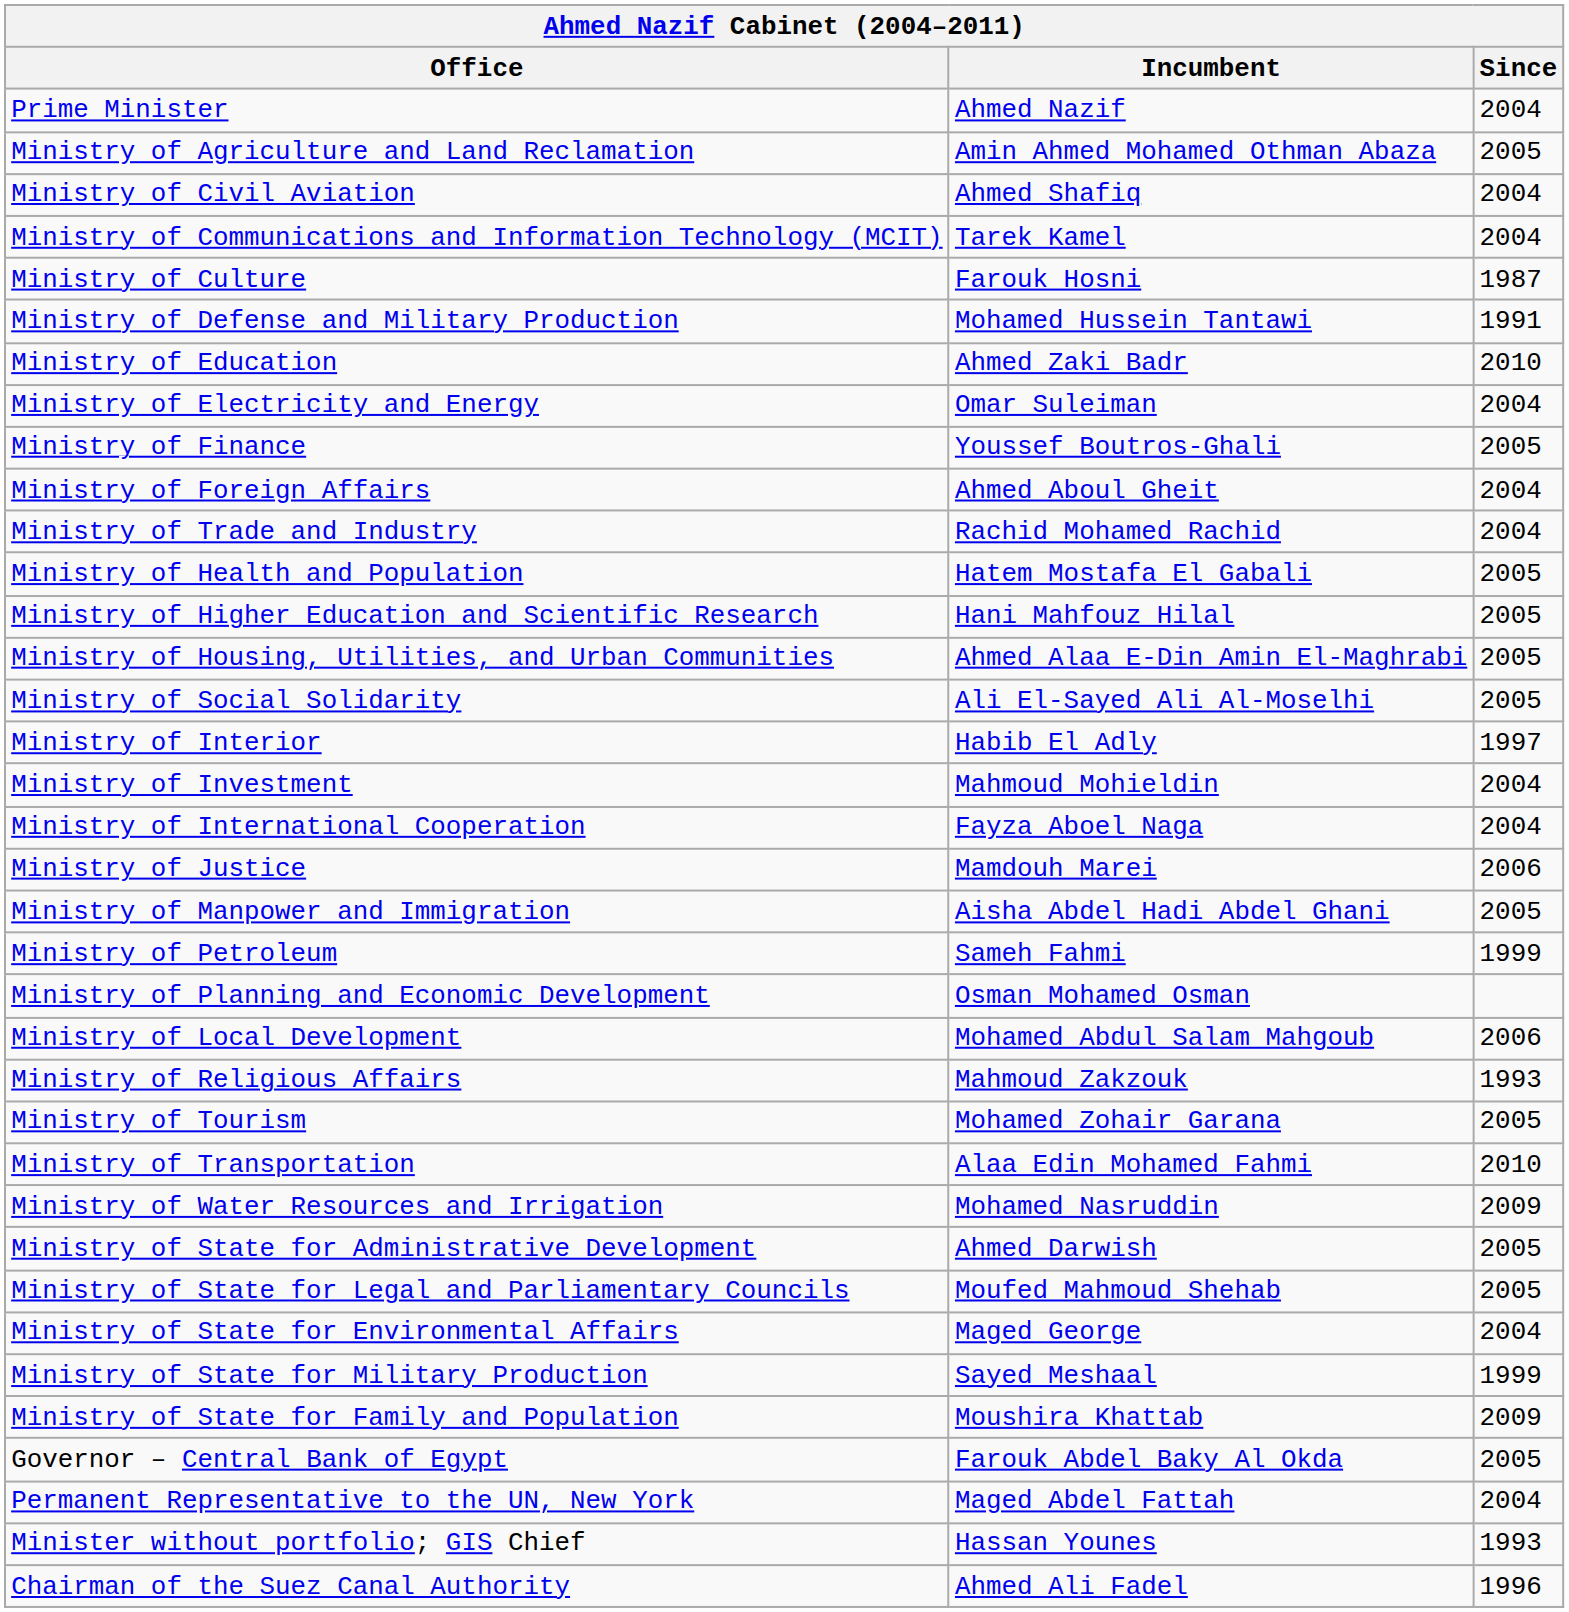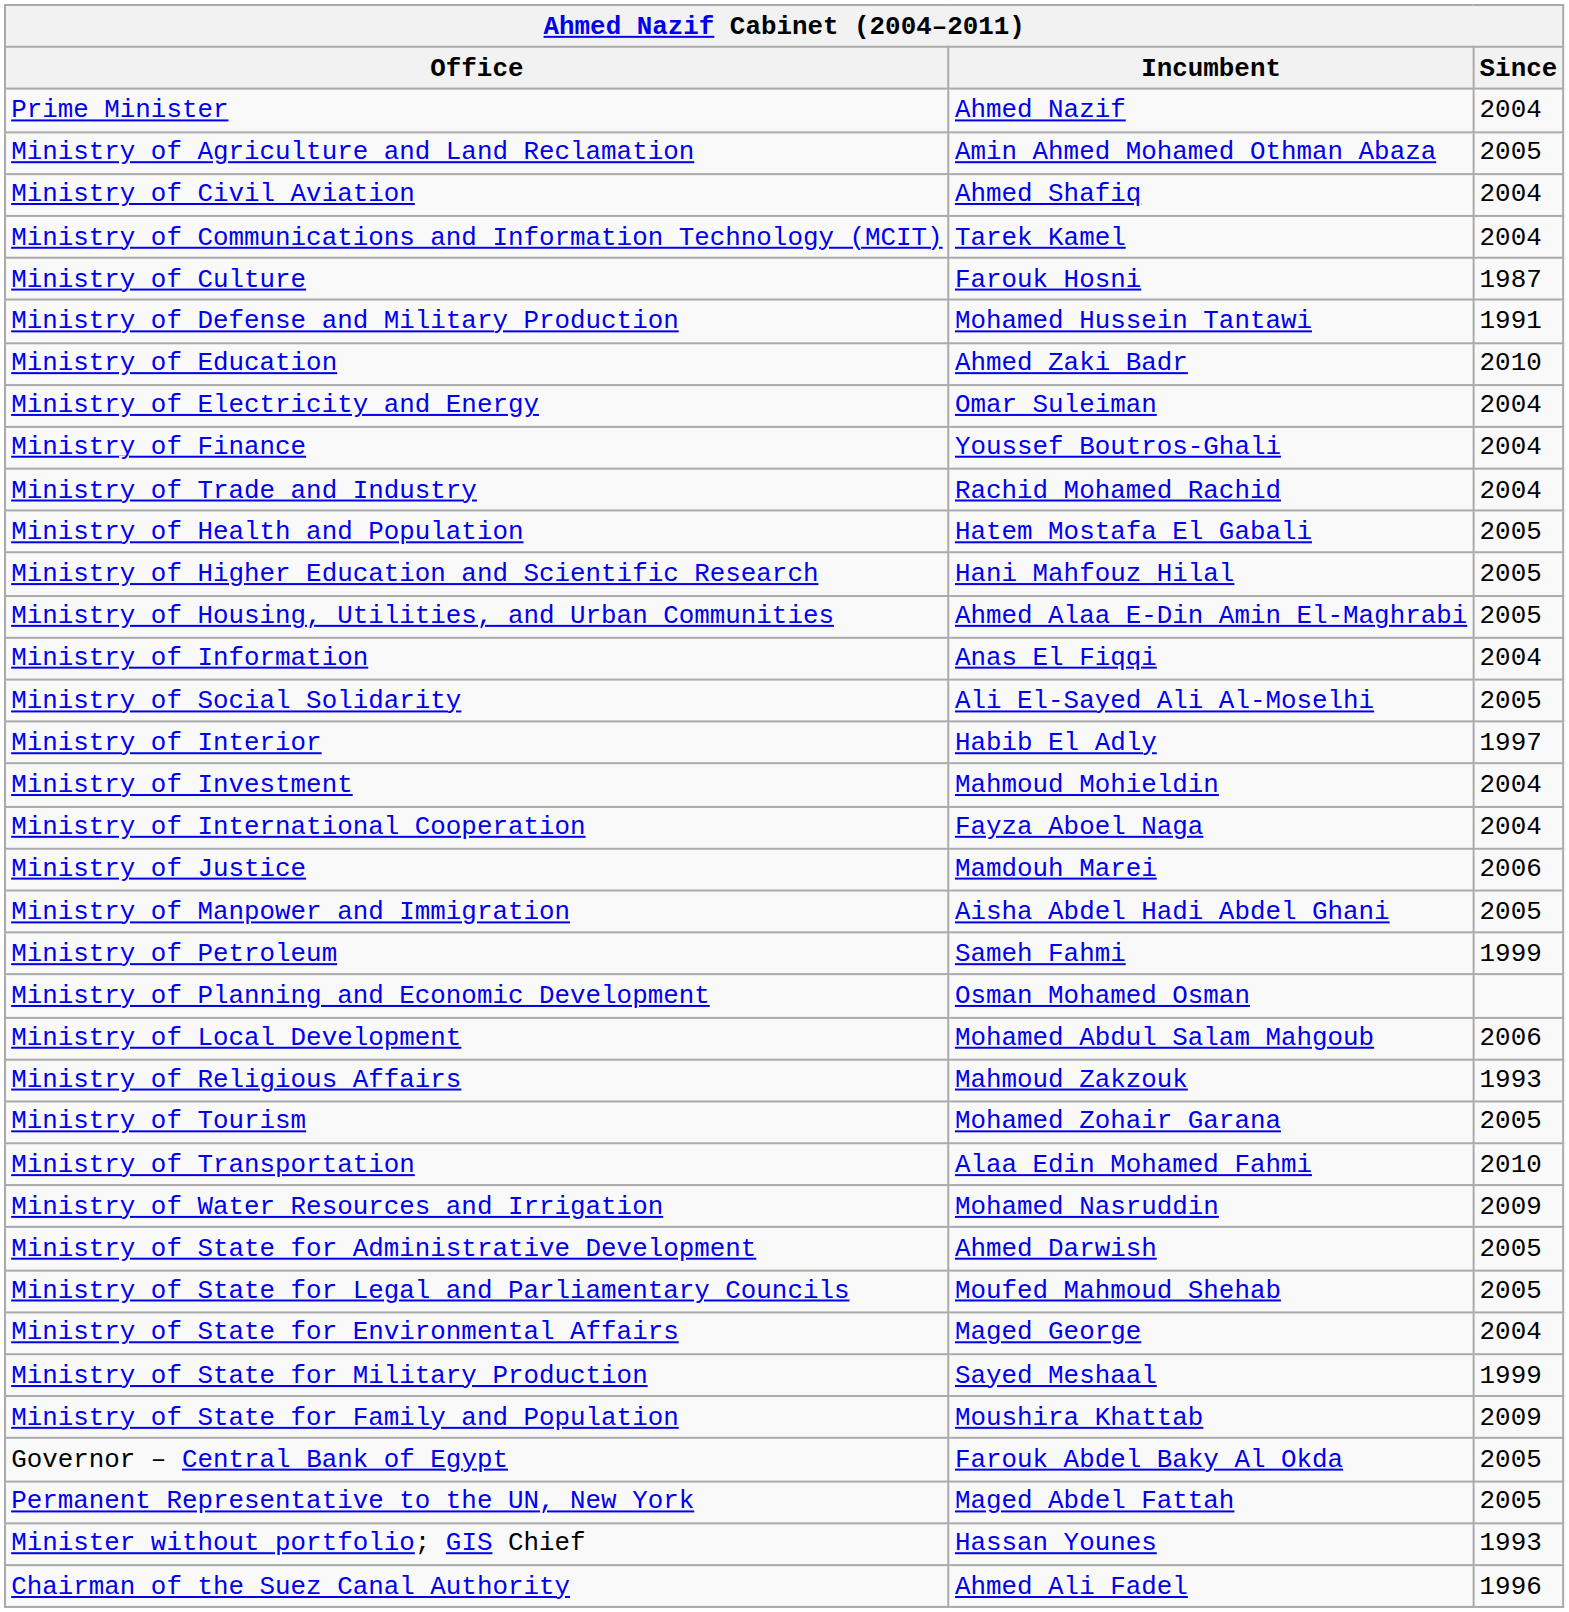 <table class="wikitable collapsible">
 <tr>
 <th colspan="3" width=700><a href='#'>Ahmed Nazif</a> Cabinet (2004–2011)</th>
 </tr>
 <tr>
 <th>Office</th>
 <th>Incumbent</th>
 <th>Since</th>
 </tr>
 <tr>
 <td><a href='#'>Prime Minister</a></td>
 <td><a href='#'>Ahmed Nazif</a></td>
 <td>2004</td>
 </tr>
 <tr>
 <td><a href='#'>Ministry of Agriculture and Land Reclamation</a></td>
 <td><a href='#'>Amin Ahmed Mohamed Othman Abaza</a></td>
 <td>2005</td>
 </tr>
 <tr>
 <td><a href='#'>Ministry of Civil Aviation</a></td>
 <td><a href='#'>Ahmed Shafiq</a></td>
 <td>2004</td>
 </tr>
 <tr>
 <td><a href='#'>Ministry of Communications and Information Technology (MCIT)</a></td>
 <td><a href='#'>Tarek Kamel</a></td>
 <td>2004</td>
 </tr>
 <tr>
 <td><a href='#'>Ministry of Culture</a></td>
 <td><a href='#'>Farouk Hosni</a></td>
 <td>1987</td>
 </tr>
 <tr>
 <td><a href='#'>Ministry of Defense and Military Production</a></td>
 <td><a href='#'>Mohamed Hussein Tantawi</a></td>
 <td>1991</td>
 </tr>
 <tr>
 <td><a href='#'>Ministry of Education</a></td>
 <td><a href='#'>Ahmed Zaki Badr</a></td>
 <td>2010</td>
 </tr>
 <tr>
 <td><a href='#'>Ministry of Electricity and Energy</a></td>
 <td><a href='#'>Omar Suleiman</a></td>
 <td>2004</td>
 </tr>
 <tr>
 <td><a href='#'>Ministry of Finance</a></td>
 <td><a href='#'>Youssef Boutros-Ghali</a></td>
-<td>2005</td>
-</tr>
-<tr>
-<td><a href='#'>Ministry of Foreign Affairs</a></td>
-<td><a href='#'>Ahmed Aboul Gheit</a></td>
 <td>2004</td>
 </tr>
 <tr>
 <td><a href='#'>Ministry of Trade and Industry</a></td>
 <td><a href='#'>Rachid Mohamed Rachid</a></td>
 <td>2004</td>
 </tr>
 <tr>
 <td><a href='#'>Ministry of Health and Population</a></td>
 <td><a href='#'>Hatem Mostafa El Gabali</a></td>
 <td>2005</td>
 </tr>
 <tr>
 <td><a href='#'>Ministry of Higher Education and Scientific Research</a></td>
 <td><a href='#'>Hani Mahfouz Hilal</a></td>
 <td>2005</td>
 </tr>
 <tr>
 <td><a href='#'>Ministry of Housing, Utilities, and Urban Communities</a></td>
 <td><a href='#'>Ahmed Alaa E-Din Amin El-Maghrabi</a></td>
 <td>2005</td>
+</tr>
+<tr>
+<td><a href='#'>Ministry of Information</a></td>
+<td><a href='#'>Anas El Fiqqi</a></td>
+<td>2004</td>
 </tr>
 <tr>
 <td><a href='#'>Ministry of Social Solidarity</a></td>
 <td><a href='#'>Ali El-Sayed Ali Al-Moselhi</a></td>
 <td>2005</td>
 </tr>
 <tr>
 <td><a href='#'>Ministry of Interior</a></td>
 <td><a href='#'>Habib El Adly</a></td>
 <td>1997</td>
 </tr>
 <tr>
 <td><a href='#'>Ministry of Investment</a></td>
 <td><a href='#'>Mahmoud Mohieldin</a></td>
 <td>2004</td>
 </tr>
 <tr>
 <td><a href='#'>Ministry of International Cooperation</a></td>
 <td><a href='#'>Fayza Aboel Naga</a></td>
 <td>2004</td>
 </tr>
 <tr>
 <td><a href='#'>Ministry of Justice</a></td>
 <td><a href='#'>Mamdouh Marei</a></td>
 <td>2006</td>
 </tr>
 <tr>
 <td><a href='#'>Ministry of Manpower and Immigration</a></td>
 <td><a href='#'>Aisha Abdel Hadi Abdel Ghani</a></td>
 <td>2005</td>
 </tr>
 <tr>
 <td><a href='#'>Ministry of Petroleum</a></td>
 <td><a href='#'>Sameh Fahmi</a></td>
 <td>1999</td>
 </tr>
 <tr>
 <td><a href='#'>Ministry of Planning and Economic Development</a></td>
 <td><a href='#'>Osman Mohamed Osman</a></td>
 <td></td>
 </tr>
 <tr>
 <td><a href='#'>Ministry of Local Development</a></td>
 <td><a href='#'>Mohamed Abdul Salam Mahgoub</a></td>
 <td>2006</td>
 </tr>
 <tr>
 <td><a href='#'>Ministry of Religious Affairs</a></td>
 <td><a href='#'>Mahmoud Zakzouk</a></td>
 <td>1993</td>
 </tr>
 <tr>
 <td><a href='#'>Ministry of Tourism</a></td>
 <td><a href='#'>Mohamed Zohair Garana</a></td>
 <td>2005</td>
 </tr>
 <tr>
 <td><a href='#'>Ministry of Transportation</a></td>
 <td><a href='#'>Alaa Edin Mohamed Fahmi</a></td>
 <td>2010</td>
 </tr>
 <tr>
 <td><a href='#'>Ministry of Water Resources and Irrigation</a></td>
 <td><a href='#'>Mohamed Nasruddin</a></td>
 <td>2009</td>
 </tr>
 <tr>
 <td><a href='#'>Ministry of State for Administrative Development</a></td>
 <td><a href='#'>Ahmed Darwish</a></td>
 <td>2005</td>
 </tr>
 <tr>
 <td><a href='#'>Ministry of State for Legal and Parliamentary Councils</a></td>
 <td><a href='#'>Moufed Mahmoud Shehab</a></td>
 <td>2005</td>
 </tr>
 <tr>
 <td><a href='#'>Ministry of State for Environmental Affairs</a></td>
 <td><a href='#'>Maged George</a></td>
 <td>2004</td>
 </tr>
 <tr>
 <td><a href='#'>Ministry of State for Military Production</a></td>
 <td><a href='#'>Sayed Meshaal</a></td>
 <td>1999</td>
 </tr>
 <tr>
 <td><a href='#'>Ministry of State for Family and Population</a></td>
 <td><a href='#'>Moushira Khattab</a></td>
 <td>2009</td>
 </tr>
 <tr>
 <td>Governor – <a href='#'>Central Bank of Egypt</a></td>
 <td><a href='#'>Farouk Abdel Baky Al Okda</a></td>
 <td>2005</td>
 </tr>
 <tr>
 <td><a href='#'>Permanent Representative to the UN, New York</a></td>
 <td><a href='#'>Maged Abdel Fattah</a></td>
-<td>2004</td>
+<td>2005</td>
 </tr>
 <tr>
 <td><a href='#'>Minister without portfolio</a>; <a href='#'>GIS</a> Chief</td>
 <td><a href='#'>Hassan Younes</a></td>
 <td>1993</td>
 </tr>
 <tr>
 <td><a href='#'>Chairman of the Suez Canal Authority</a></td>
 <td><a href='#'>Ahmed Ali Fadel</a></td>
 <td>1996</td>
 </tr>
 </table>
